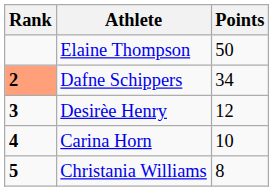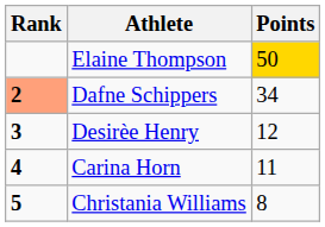 <table class="wikitable" style="border-collapse: collapse; font-size: 95%;">
 <tr>
 <th>Rank</th>
 <th>Athlete</th>
 <th>Points</th>
 </tr>
 <tr>
 <td></td>
 <td><a href='#'>Elaine Thompson</a></td>
-<td>50</td>
+<td style="background: gold;">50</td>
 </tr>
 <tr>
 <td style="background: lightsalmon;"><strong>2</strong></td>
 <td><a href='#'>Dafne Schippers</a></td>
 <td>34</td>
 </tr>
 <tr>
 <td><strong>3</strong></td>
 <td><a href='#'>Desirèe Henry</a></td>
 <td>12</td>
 </tr>
 <tr>
 <td><strong>4</strong></td>
 <td><a href='#'>Carina Horn</a></td>
-<td>10</td>
+<td>11</td>
 </tr>
 <tr>
 <td><strong>5</strong></td>
 <td><a href='#'>Christania Williams</a></td>
 <td>8</td>
 </tr>
 </table>
